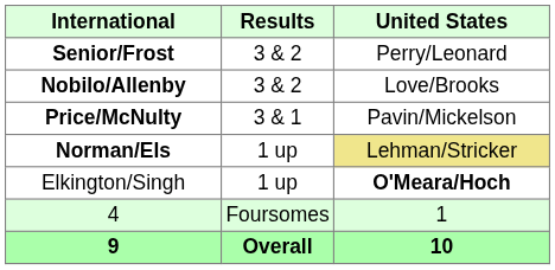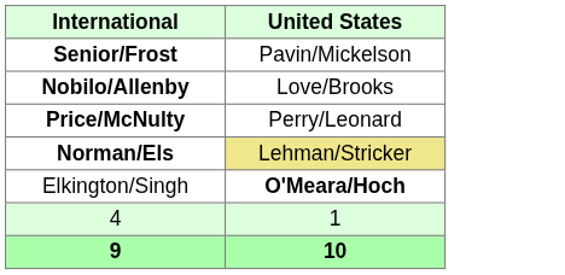 <table border="1" cellpadding="3" style="border-collapse:collapse; text-align:center;">
 <tr style="background:#ddffdd;">
 <th width=160>International</th>
-<th>Results</th>
 <th width=160>United States</th>
 </tr>
 <tr>
 <td><strong>Senior/Frost</strong></td>
-<td>3 & 2</td>
-<td>Perry/Leonard</td>
+<td>Pavin/Mickelson</td>
 </tr>
 <tr>
 <td><strong>Nobilo/Allenby</strong></td>
-<td>3 & 2</td>
 <td>Love/Brooks</td>
 </tr>
 <tr>
 <td><strong>Price/McNulty</strong></td>
-<td>3 & 1</td>
-<td>Pavin/Mickelson</td>
+<td>Perry/Leonard</td>
 </tr>
 <tr>
 <td><strong>Norman/Els</strong></td>
-<td>1 up</td>
 <td style="background: khaki;">Lehman/Stricker</td>
 </tr>
 <tr>
 <td>Elkington/Singh</td>
-<td>1 up</td>
 <td><strong>O'Meara/Hoch</strong></td>
 </tr>
 <tr style="background:#ddffdd;">
 <td>4</td>
-<td>Foursomes</td>
 <td>1</td>
 </tr>
 <tr style="background:#aaffaa;">
 <th>9</th>
-<th>Overall</th>
 <th>10</th>
 </tr>
 </table>
